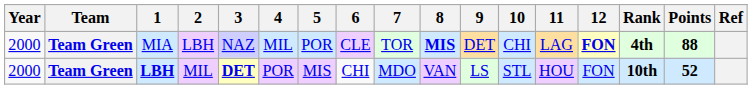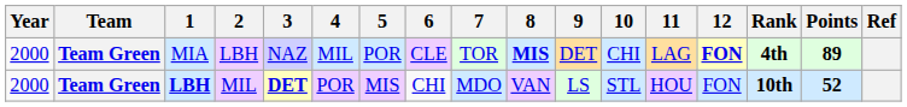 <table class="wikitable" style="text-align:center; font-size:90%">
 <tr>
 <th>Year</th>
 <th>Team</th>
 <th>1</th>
 <th>2</th>
 <th>3</th>
 <th>4</th>
 <th>5</th>
 <th>6</th>
 <th>7</th>
 <th>8</th>
 <th>9</th>
 <th>10</th>
 <th>11</th>
 <th>12</th>
 <th>Rank</th>
 <th>Points</th>
 <th>Ref</th>
 </tr>
 <tr>
 <td><a href='#'>2000</a></td>
 <th><a href='#'>Team Green</a></th>
 <td style="background:#CFEAFF;"><a href='#'>MIA</a><br></td>
 <td style="background:#EFCFFF;"><a href='#'>LBH</a><br></td>
 <td style="background:#CFCFFF;"><a href='#'>NAZ</a><br></td>
 <td style="background:#CFEAFF;"><a href='#'>MIL</a><br></td>
 <td style="background:#CFEAFF;"><a href='#'>POR</a><br></td>
 <td style="background:#EFCFFF;"><a href='#'>CLE</a><br></td>
 <td style="background:#DFFFDF;"><a href='#'>TOR</a><br></td>
 <td style="background:#CFEAFF;"><strong><a href='#'>MIS</a></strong><br></td>
 <td style="background:#FFDF9F;"><a href='#'>DET</a><br></td>
 <td style="background:#CFEAFF;"><a href='#'>CHI</a><br></td>
 <td style="background:#FFDF9F;"><a href='#'>LAG</a><br></td>
 <td style="background:#FFFFBF;"><strong><a href='#'>FON</a></strong><br></td>
 <td style="background:#DFFFDF;"><strong>4th</strong></td>
-<td style="background:#DFFFDF;"><strong>88</strong></td>
+<td style="background:#DFFFDF;"><strong>89</strong></td>
 <th></th>
 </tr>
 <tr>
 <td><a href='#'>2000</a></td>
 <th><a href='#'>Team Green</a></th>
 <td style="background:#CFEAFF;"><strong><a href='#'>LBH</a></strong><br></td>
 <td style="background:#EFCFFF;"><a href='#'>MIL</a><br></td>
 <td style="background:#FFFFBF;"><strong><a href='#'>DET</a></strong><br></td>
 <td style="background:#EFCFFF;"><a href='#'>POR</a><br></td>
 <td style="background:#EFCFFF;"><a href='#'>MIS</a><br></td>
 <td><a href='#'>CHI</a><br></td>
 <td style="background:#CFEAFF;"><a href='#'>MDO</a><br></td>
 <td style="background:#EFCFFF;"><a href='#'>VAN</a><br></td>
 <td style="background:#DFFFDF;"><a href='#'>LS</a><br></td>
 <td style="background:#CFEAFF;"><a href='#'>STL</a><br></td>
 <td style="background:#EFCFFF;"><a href='#'>HOU</a><br></td>
 <td style="background:#CFEAFF;"><a href='#'>FON</a><br></td>
 <td style="background:#CFEAFF;"><strong>10th</strong></td>
 <td style="background:#CFEAFF;"><strong>52</strong></td>
 <th></th>
 </tr>
 </table>
